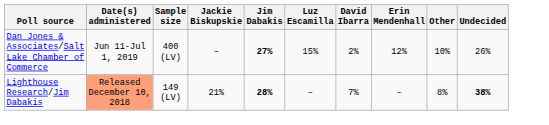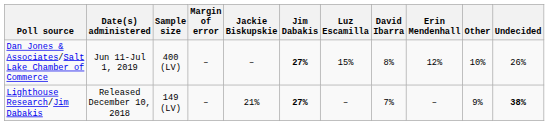 <table class="wikitable" style="font-size:90%;text-align:center;">
 <tr valign=bottom>
 <th>Poll source</th>
 <th>Date(s)<br>administered</th>
 <th>Sample<br>size</th>
+<th>Margin<br>of error</th>
 <th style="width:40px;">Jackie<br>Biskupskie</th>
 <th style="width:40px;">Jim<br>Dabakis</th>
 <th style="width:40px;">Luz<br>Escamilla</th>
 <th style="width:40px;">David<br>Ibarra</th>
 <th style="width:40px;">Erin<br>Mendenhall</th>
 <th>Other</th>
 <th>Undecided</th>
 </tr>
 <tr>
 <td style="text-align:left;"><a href='#'>Dan Jones & Associates</a>/<a href='#'>Salt<br>Lake Chamber of Commerce</a></td>
 <td>Jun 11-Jul 1, 2019</td>
 <td>400 (LV)</td>
 <td>–</td>
+<td>–</td>
 <td><strong>27%</strong></td>
 <td>15%</td>
-<td>2%</td>
+<td>8%</td>
 <td>12%</td>
 <td>10%</td>
 <td>26%</td>
 </tr>
 <tr>
 <td style="text-align:left;"><a href='#'>Lighthouse Research</a>/<a href='#'>Jim Dabakis</a></td>
-<td style="background: lightsalmon;">Released December 10, 2018</td>
+<td>Released December 10, 2018</td>
 <td>149 (LV)</td>
+<td>–</td>
 <td>21%</td>
-<td><strong>28%</strong></td>
+<td><strong>27%</strong></td>
 <td>–</td>
 <td>7%</td>
 <td>–</td>
-<td>8%</td>
+<td>9%</td>
 <td><strong>38%</strong></td>
 </tr>
 </table>
